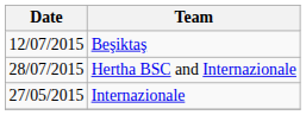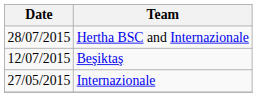 <table class="wikitable">
 <tr>
 <th>Date</th>
 <th>Team</th>
 </tr>
 <tr>
+<td>28/07/2015</td>
+<td><a href='#'>Hertha BSC</a> and <a href='#'>Internazionale</a></td>
+</tr>
+<tr>
 <td>12/07/2015</td>
 <td><a href='#'>Beşiktaş</a></td>
-</tr>
-<tr>
-<td>28/07/2015</td>
-<td><a href='#'>Hertha BSC</a> and <a href='#'>Internazionale</a></td>
 </tr>
 <tr>
 <td>27/05/2015</td>
 <td><a href='#'>Internazionale</a></td>
 </tr>
 <tr>
 </tr>
 </table>
